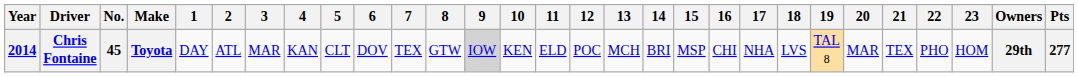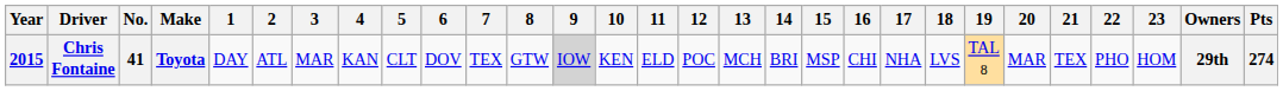 <table class="wikitable" style="text-align:center; font-size:75%">
 <tr>
 <th>Year</th>
 <th>Driver</th>
 <th>No.</th>
 <th>Make</th>
 <th>1</th>
 <th>2</th>
 <th>3</th>
 <th>4</th>
 <th>5</th>
 <th>6</th>
 <th>7</th>
 <th>8</th>
 <th>9</th>
 <th>10</th>
 <th>11</th>
 <th>12</th>
 <th>13</th>
 <th>14</th>
 <th>15</th>
 <th>16</th>
 <th>17</th>
 <th>18</th>
 <th>19</th>
 <th>20</th>
 <th>21</th>
 <th>22</th>
 <th>23</th>
 <th>Owners</th>
 <th>Pts</th>
 </tr>
 <tr>
-<th><a href='#'>2014</a></th>
+<th><a href='#'>2015</a></th>
 <th><a href='#'>Chris Fontaine</a></th>
-<th>45</th>
+<th>41</th>
 <th><a href='#'>Toyota</a></th>
 <td><a href='#'>DAY</a></td>
 <td><a href='#'>ATL</a></td>
 <td><a href='#'>MAR</a></td>
 <td><a href='#'>KAN</a></td>
 <td><a href='#'>CLT</a></td>
 <td><a href='#'>DOV</a></td>
 <td><a href='#'>TEX</a></td>
 <td><a href='#'>GTW</a></td>
 <td style="background: lightgrey;"><a href='#'>IOW</a></td>
 <td><a href='#'>KEN</a></td>
 <td><a href='#'>ELD</a></td>
 <td><a href='#'>POC</a></td>
 <td><a href='#'>MCH</a></td>
 <td><a href='#'>BRI</a></td>
 <td><a href='#'>MSP</a></td>
 <td><a href='#'>CHI</a></td>
 <td><a href='#'>NHA</a></td>
 <td><a href='#'>LVS</a></td>
 <td style="background:#FFDF9F;"><a href='#'>TAL</a><br><small>8</small></td>
 <td><a href='#'>MAR</a></td>
 <td><a href='#'>TEX</a></td>
 <td><a href='#'>PHO</a></td>
 <td><a href='#'>HOM</a></td>
 <th>29th</th>
-<th>277</th>
+<th>274</th>
 </tr>
 </table>
